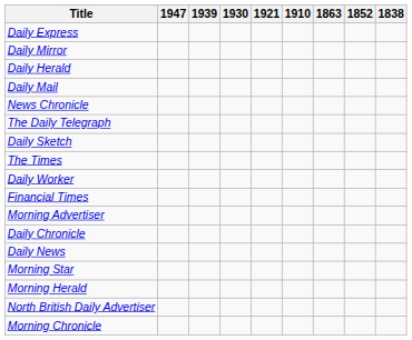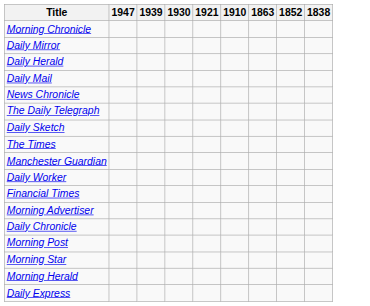 <table class="wikitable sortable">
 <tr>
 <th>Title</th>
 <th>1947</th>
 <th>1939</th>
 <th>1930</th>
 <th>1921</th>
 <th>1910</th>
 <th>1863</th>
 <th>1852</th>
 <th>1838</th>
 </tr>
 <tr>
-<td><em><a href='#'>Daily Express</a></em></td>
+<td><em><a href='#'>Morning Chronicle</a></em></td>
 <td></td>
 <td></td>
 <td></td>
 <td></td>
 <td></td>
 <td></td>
 <td></td>
 <td></td>
 </tr>
 <tr>
 <td><em><a href='#'>Daily Mirror</a></em></td>
 <td></td>
 <td></td>
 <td></td>
 <td></td>
 <td></td>
 <td></td>
 <td></td>
 <td></td>
 </tr>
 <tr>
 <td><em><a href='#'>Daily Herald</a></em></td>
 <td></td>
 <td></td>
 <td></td>
 <td></td>
 <td></td>
 <td></td>
 <td></td>
 <td></td>
 </tr>
 <tr>
 <td><em><a href='#'>Daily Mail</a></em></td>
 <td></td>
 <td></td>
 <td></td>
 <td></td>
 <td></td>
 <td></td>
 <td></td>
 <td></td>
 </tr>
 <tr>
 <td><em><a href='#'>News Chronicle</a></em></td>
 <td></td>
 <td></td>
 <td></td>
 <td></td>
 <td></td>
 <td></td>
 <td></td>
 <td></td>
 </tr>
 <tr>
 <td><em><a href='#'>The Daily Telegraph</a></em></td>
 <td></td>
 <td></td>
 <td></td>
 <td></td>
 <td></td>
 <td></td>
 <td></td>
 <td></td>
 </tr>
 <tr>
 <td><em><a href='#'>Daily Sketch</a></em></td>
 <td></td>
 <td></td>
 <td></td>
 <td></td>
 <td></td>
 <td></td>
 <td></td>
 <td></td>
 </tr>
 <tr>
 <td><em><a href='#'>The Times</a></em></td>
 <td></td>
 <td></td>
 <td></td>
 <td></td>
 <td></td>
 <td></td>
 <td></td>
 <td></td>
 </tr>
 <tr>
+<td><em><a href='#'>Manchester Guardian</a></em></td>
+<td></td>
+<td></td>
+<td></td>
+<td></td>
+<td></td>
+<td></td>
+<td></td>
+<td></td>
+</tr>
+<tr>
 <td><em><a href='#'>Daily Worker</a></em></td>
 <td></td>
 <td></td>
 <td></td>
 <td></td>
 <td></td>
 <td></td>
 <td></td>
 <td></td>
 </tr>
 <tr>
 <td><em><a href='#'>Financial Times</a></em></td>
 <td></td>
 <td></td>
 <td></td>
 <td></td>
 <td></td>
 <td></td>
 <td></td>
 <td></td>
 </tr>
 <tr>
 <td><em><a href='#'>Morning Advertiser</a></em></td>
 <td></td>
 <td></td>
 <td></td>
 <td></td>
 <td></td>
 <td></td>
 <td></td>
 <td></td>
 </tr>
 <tr>
 <td><em><a href='#'>Daily Chronicle</a></em></td>
 <td></td>
 <td></td>
 <td></td>
 <td></td>
 <td></td>
 <td></td>
 <td></td>
 <td></td>
 </tr>
 <tr>
-<td><em><a href='#'>Daily News</a></em></td>
+<td><em><a href='#'>Morning Post</a></em></td>
 <td></td>
 <td></td>
 <td></td>
 <td></td>
 <td></td>
 <td></td>
 <td></td>
 <td></td>
 </tr>
 <tr>
 <td><em><a href='#'>Morning Star</a></em></td>
 <td></td>
 <td></td>
 <td></td>
 <td></td>
 <td></td>
 <td></td>
 <td></td>
 <td></td>
 </tr>
 <tr>
 <td><em><a href='#'>Morning Herald</a></em></td>
 <td></td>
 <td></td>
 <td></td>
 <td></td>
 <td></td>
 <td></td>
 <td></td>
 <td></td>
 </tr>
 <tr>
-<td><em><a href='#'>North British Daily Advertiser</a></em></td>
-<td></td>
-<td></td>
-<td></td>
-<td></td>
-<td></td>
-<td></td>
-<td></td>
-<td></td>
-</tr>
-<tr>
-<td><em><a href='#'>Morning Chronicle</a></em></td>
+<td><em><a href='#'>Daily Express</a></em></td>
 <td></td>
 <td></td>
 <td></td>
 <td></td>
 <td></td>
 <td></td>
 <td></td>
 <td></td>
 </tr>
 </table>
